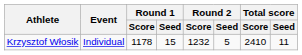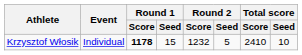 <table class="wikitable" style="font-size:90%">
 <tr>
 <th rowspan="2">Athlete</th>
 <th rowspan="2">Event</th>
 <th colspan="2">Round 1</th>
 <th colspan="2">Round 2</th>
 <th colspan="2">Total score</th>
 </tr>
 <tr style="font-size:95%">
 <th>Score</th>
 <th>Seed</th>
 <th>Score</th>
 <th>Seed</th>
 <th>Score</th>
 <th>Seed</th>
 </tr>
 <tr align=center>
 <td align=left><a href='#'>Krzysztof Włosik</a></td>
 <td style="text-align:left;"><a href='#'>Individual</a></td>
-<td>1178</td>
+<td><strong>1178</strong></td>
 <td>15</td>
 <td>1232</td>
 <td>5</td>
 <td>2410</td>
-<td>11</td>
+<td>10</td>
 </tr>
 </table>
